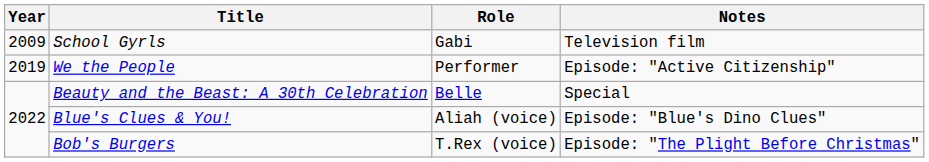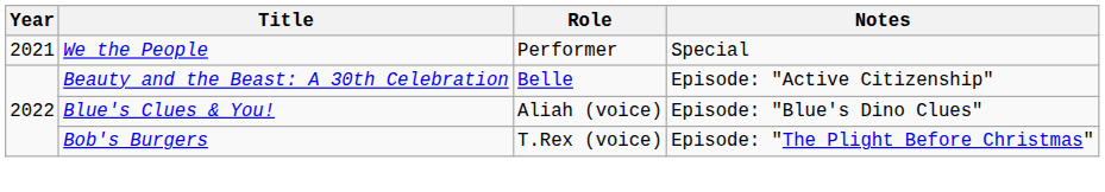 <table class="wikitable sortable">
 <tr>
 <th>Year</th>
 <th>Title</th>
 <th>Role</th>
 <th class="unsortable">Notes</th>
 </tr>
 <tr>
-<td>2009</td>
-<td><em>School Gyrls</em></td>
-<td>Gabi</td>
-<td>Television film</td>
-</tr>
-<tr>
-<td>2019</td>
+<td>2021</td>
 <td><em><a href='#'>We the People</a></em></td>
 <td>Performer</td>
-<td>Episode: "Active Citizenship"</td>
+<td>Special</td>
 </tr>
 <tr>
 <td rowspan="3">2022</td>
 <td><em><a href='#'>Beauty and the Beast: A 30th Celebration</a></em></td>
 <td><a href='#'>Belle</a></td>
-<td>Special</td>
+<td>Episode: "Active Citizenship"</td>
 </tr>
 <tr>
 <td><em><a href='#'>Blue's Clues & You!</a></em></td>
 <td>Aliah (voice)</td>
 <td>Episode: "Blue's Dino Clues"</td>
 </tr>
 <tr>
 <td><em><a href='#'>Bob's Burgers</a></em></td>
 <td>T.Rex (voice)</td>
 <td>Episode: "<a href='#'>The Plight Before Christmas</a>"</td>
 </tr>
 </table>
